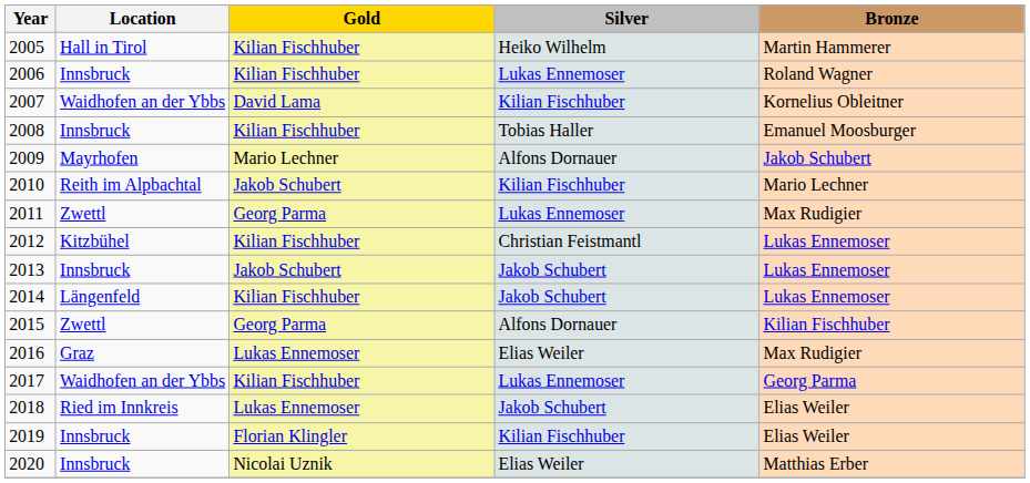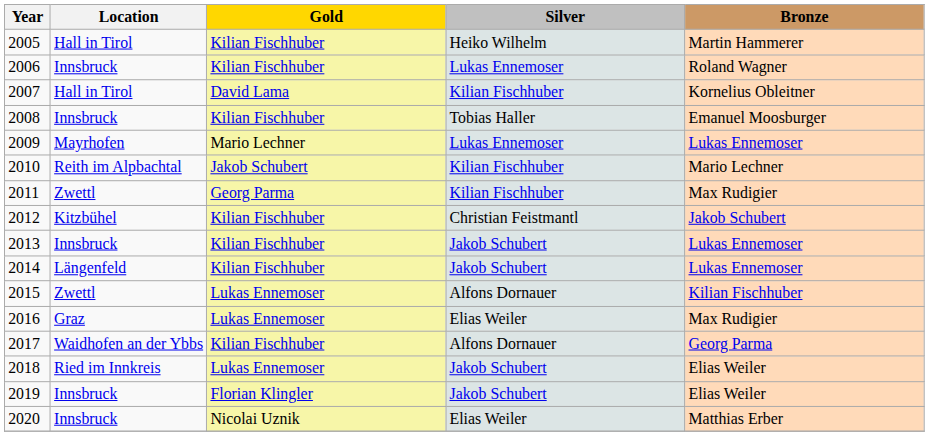 <table class="wikitable sortable">
 <tr>
 <th class="hintergrundfarbe6" style="width:5%;">Year</th>
 <th class="hintergrundfarbe6" style="width:17%;">Location</th>
 <th style="background-color:gold; width:26%;">Gold</th>
 <th style="background-color:silver; width:26%;">Silver</th>
 <th style="background-color:#CC9966; width:26%;">Bronze</th>
 </tr>
 <tr>
 <td>2005</td>
 <td><a href='#'>Hall in Tirol</a></td>
 <td bgcolor="#F7F6A8"><a href='#'>Kilian Fischhuber</a></td>
 <td bgcolor="#DCE5E5">Heiko Wilhelm</td>
 <td bgcolor="#FFDAB9">Martin Hammerer</td>
 </tr>
 <tr>
 <td>2006</td>
 <td><a href='#'>Innsbruck</a></td>
 <td bgcolor="#F7F6A8"><a href='#'>Kilian Fischhuber</a></td>
 <td bgcolor="#DCE5E5"><a href='#'>Lukas Ennemoser</a></td>
 <td bgcolor="#FFDAB9">Roland Wagner</td>
 </tr>
 <tr>
 <td>2007</td>
-<td><a href='#'>Waidhofen an der Ybbs</a></td>
+<td><a href='#'>Hall in Tirol</a></td>
 <td bgcolor="#F7F6A8"><a href='#'>David Lama</a></td>
 <td bgcolor="#DCE5E5"><a href='#'>Kilian Fischhuber</a></td>
 <td bgcolor="#FFDAB9">Kornelius Obleitner</td>
 </tr>
 <tr>
 <td>2008</td>
 <td><a href='#'>Innsbruck</a></td>
 <td bgcolor="#F7F6A8"><a href='#'>Kilian Fischhuber</a></td>
 <td bgcolor="#DCE5E5">Tobias Haller</td>
 <td bgcolor="#FFDAB9">Emanuel Moosburger</td>
 </tr>
 <tr>
 <td>2009</td>
 <td><a href='#'>Mayrhofen</a></td>
 <td bgcolor="#F7F6A8">Mario Lechner</td>
-<td bgcolor="#DCE5E5">Alfons Dornauer</td>
-<td bgcolor="#FFDAB9"><a href='#'>Jakob Schubert</a></td>
+<td bgcolor="#DCE5E5"><a href='#'>Lukas Ennemoser</a></td>
+<td bgcolor="#FFDAB9"><a href='#'>Lukas Ennemoser</a></td>
 </tr>
 <tr>
 <td>2010</td>
 <td><a href='#'>Reith im Alpbachtal</a></td>
 <td bgcolor="#F7F6A8"><a href='#'>Jakob Schubert</a></td>
 <td bgcolor="#DCE5E5"><a href='#'>Kilian Fischhuber</a></td>
 <td bgcolor="#FFDAB9">Mario Lechner</td>
 </tr>
 <tr>
 <td>2011</td>
 <td><a href='#'>Zwettl</a></td>
 <td bgcolor="#F7F6A8"><a href='#'>Georg Parma</a></td>
-<td bgcolor="#DCE5E5"><a href='#'>Lukas Ennemoser</a></td>
+<td bgcolor="#DCE5E5"><a href='#'>Kilian Fischhuber</a></td>
 <td bgcolor="#FFDAB9">Max Rudigier</td>
 </tr>
 <tr>
 <td>2012</td>
 <td><a href='#'>Kitzbühel</a></td>
 <td bgcolor="#F7F6A8"><a href='#'>Kilian Fischhuber</a></td>
 <td bgcolor="#DCE5E5">Christian Feistmantl</td>
-<td bgcolor="#FFDAB9"><a href='#'>Lukas Ennemoser</a></td>
+<td bgcolor="#FFDAB9"><a href='#'>Jakob Schubert</a></td>
 </tr>
 <tr>
 <td>2013</td>
 <td><a href='#'>Innsbruck</a></td>
-<td bgcolor="#F7F6A8"><a href='#'>Jakob Schubert</a></td>
+<td bgcolor="#F7F6A8"><a href='#'>Kilian Fischhuber</a></td>
 <td bgcolor="#DCE5E5"><a href='#'>Jakob Schubert</a></td>
 <td bgcolor="#FFDAB9"><a href='#'>Lukas Ennemoser</a></td>
 </tr>
 <tr>
 <td>2014</td>
 <td><a href='#'>Längenfeld</a></td>
 <td bgcolor="#F7F6A8"><a href='#'>Kilian Fischhuber</a></td>
 <td bgcolor="#DCE5E5"><a href='#'>Jakob Schubert</a></td>
 <td bgcolor="#FFDAB9"><a href='#'>Lukas Ennemoser</a></td>
 </tr>
 <tr>
 <td>2015</td>
 <td><a href='#'>Zwettl</a></td>
-<td bgcolor="#F7F6A8"><a href='#'>Georg Parma</a></td>
+<td bgcolor="#F7F6A8"><a href='#'>Lukas Ennemoser</a></td>
 <td bgcolor="#DCE5E5">Alfons Dornauer</td>
 <td bgcolor="#FFDAB9"><a href='#'>Kilian Fischhuber</a></td>
 </tr>
 <tr>
 <td>2016</td>
 <td><a href='#'>Graz</a></td>
 <td bgcolor="#F7F6A8"><a href='#'>Lukas Ennemoser</a></td>
 <td bgcolor="#DCE5E5">Elias Weiler</td>
 <td bgcolor="#FFDAB9">Max Rudigier</td>
 </tr>
 <tr>
 <td>2017</td>
 <td><a href='#'>Waidhofen an der Ybbs</a></td>
 <td bgcolor="#F7F6A8"><a href='#'>Kilian Fischhuber</a></td>
-<td bgcolor="#DCE5E5"><a href='#'>Lukas Ennemoser</a></td>
+<td bgcolor="#DCE5E5">Alfons Dornauer</td>
 <td bgcolor="#FFDAB9"><a href='#'>Georg Parma</a></td>
 </tr>
 <tr>
 <td>2018</td>
 <td><a href='#'>Ried im Innkreis</a></td>
 <td bgcolor="#F7F6A8"><a href='#'>Lukas Ennemoser</a></td>
 <td bgcolor="#DCE5E5"><a href='#'>Jakob Schubert</a></td>
 <td bgcolor="#FFDAB9">Elias Weiler</td>
 </tr>
 <tr>
 <td>2019</td>
 <td><a href='#'>Innsbruck</a></td>
 <td bgcolor="#F7F6A8"><a href='#'>Florian Klingler</a></td>
-<td bgcolor="#DCE5E5"><a href='#'>Kilian Fischhuber</a></td>
+<td bgcolor="#DCE5E5"><a href='#'>Jakob Schubert</a></td>
 <td bgcolor="#FFDAB9">Elias Weiler</td>
 </tr>
 <tr>
 <td>2020</td>
 <td><a href='#'>Innsbruck</a></td>
 <td bgcolor="#F7F6A8">Nicolai Uznik</td>
 <td bgcolor="#DCE5E5">Elias Weiler</td>
 <td bgcolor="#FFDAB9">Matthias Erber</td>
 </tr>
 <tr>
 </tr>
 </table>
